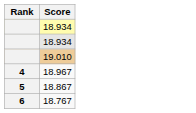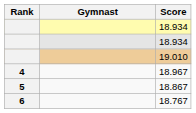 <table class="wikitable sortable" style="text-align:center; font-size:95%">
 <tr>
 <th scope="col" style="width:50px;">Rank</th>
+<th scope="col" style="width:180px;">Gymnast</th>
 <th scope="col" style="width:50px;">Score</th>
 </tr>
 <tr style="background:#fffcaf;">
 <th scope=row style="text-align:center"></th>
+<td style="text-align:left;"></td>
 <td>18.934</td>
 </tr>
 <tr style="background:#e5e5e5;">
 <th scope=row style="text-align:center"></th>
+<td style="text-align:left;"></td>
 <td>18.934</td>
 </tr>
 <tr style="background:#ec9;">
 <th scope=row style="text-align:center"></th>
+<td style="text-align:left;"></td>
 <td>19.010</td>
 </tr>
 <tr>
 <th scope=row style="text-align:center">4</th>
+<td style="text-align:left;"></td>
 <td>18.967</td>
 </tr>
 <tr>
 <th scope=row style="text-align:center">5</th>
+<td style="text-align:left;"></td>
 <td>18.867</td>
 </tr>
 <tr>
 <th scope=row style="text-align:center">6</th>
+<td style="text-align:left;"></td>
 <td>18.767</td>
 </tr>
 </table>
